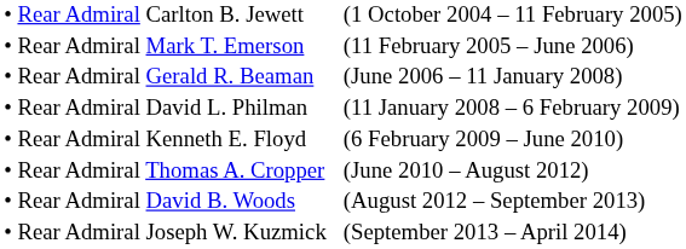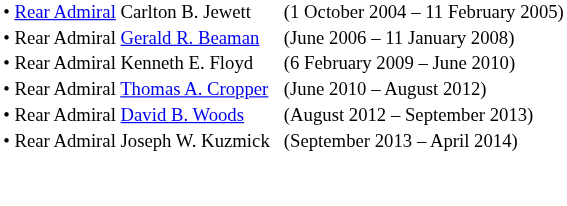 <table>
 <tr>
 <td>    • <a href='#'>Rear Admiral</a> Carlton B. Jewett</td>
 <td> </td>
 <td>(1 October 2004 – 11 February 2005)</td>
 </tr>
 <tr>
-<td>    • Rear Admiral <a href='#'>Mark T. Emerson</a></td>
-<td></td>
-<td>(11 February 2005 – June 2006)</td>
-</tr>
-<tr>
 <td>    • Rear Admiral <a href='#'>Gerald R. Beaman</a></td>
 <td></td>
 <td>(June 2006 – 11 January 2008)</td>
-</tr>
-<tr>
-<td>    • Rear Admiral David L. Philman</td>
-<td></td>
-<td>(11 January 2008 – 6 February 2009)</td>
 </tr>
 <tr>
 <td>    • Rear Admiral Kenneth E. Floyd</td>
 <td></td>
 <td>(6 February 2009 –  June 2010)</td>
 </tr>
 <tr>
 <td>    • Rear Admiral <a href='#'>Thomas A. Cropper</a></td>
 <td></td>
 <td>(June 2010 –  August 2012)</td>
 </tr>
 <tr>
 <td>    • Rear Admiral <a href='#'>David B. Woods</a></td>
 <td></td>
 <td>(August 2012 –  September 2013)</td>
 </tr>
 <tr>
 <td>    • Rear Admiral Joseph W. Kuzmick</td>
 <td></td>
 <td>(September 2013 – April 2014)</td>
 </tr>
 </table>
